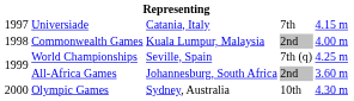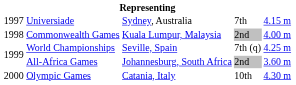 <table>
 <tr>
 <th colspan="5">Representing </th>
 </tr>
 <tr>
 <td>1997</td>
 <td><a href='#'>Universiade</a></td>
-<td><a href='#'>Catania, Italy</a></td>
+<td><a href='#'>Sydney</a>, Australia</td>
 <td>7th</td>
 <td><a href='#'>4.15 m</a></td>
 </tr>
 <tr>
 <td>1998</td>
 <td><a href='#'>Commonwealth Games</a></td>
 <td><a href='#'>Kuala Lumpur, Malaysia</a></td>
 <td bgcolor=silver>2nd</td>
 <td><a href='#'>4.00 m</a></td>
 </tr>
 <tr>
 <td rowspan=2>1999</td>
 <td><a href='#'>World Championships</a></td>
 <td><a href='#'>Seville, Spain</a></td>
 <td>7th (q)</td>
 <td><a href='#'>4.25 m</a></td>
 </tr>
 <tr>
 <td><a href='#'>All-Africa Games</a></td>
 <td><a href='#'>Johannesburg, South Africa</a></td>
 <td bgcolor=silver>2nd</td>
 <td><a href='#'>3.60 m</a></td>
 </tr>
 <tr>
 <td>2000</td>
 <td><a href='#'>Olympic Games</a></td>
-<td><a href='#'>Sydney</a>, Australia</td>
+<td><a href='#'>Catania, Italy</a></td>
 <td>10th</td>
 <td><a href='#'>4.30 m</a></td>
 </tr>
 </table>
